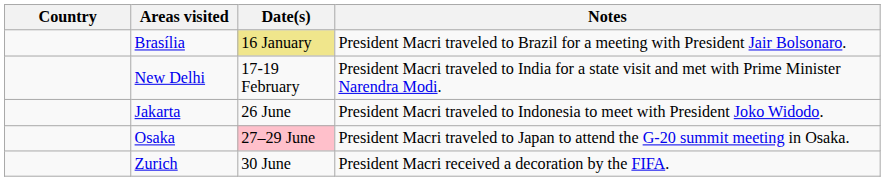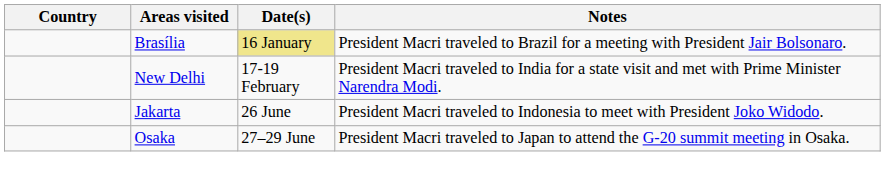 <table class="wikitable">
 <tr>
 <th width=120>Country</th>
 <th width=100>Areas visited</th>
 <th width=90>Date(s)</th>
 <th width=550>Notes</th>
 </tr>
 <tr>
 <td></td>
 <td><a href='#'>Brasília</a></td>
 <td style="background: khaki;">16 January</td>
 <td>President Macri traveled to Brazil for a meeting with President <a href='#'>Jair Bolsonaro</a>.</td>
 </tr>
 <tr>
 <td></td>
 <td><a href='#'>New Delhi</a></td>
 <td>17-19 February</td>
 <td>President Macri traveled to India for a state visit and met with Prime Minister <a href='#'>Narendra Modi</a>.</td>
 </tr>
 <tr>
 <td></td>
 <td><a href='#'>Jakarta</a></td>
 <td>26 June</td>
 <td>President Macri traveled to Indonesia to meet with President <a href='#'>Joko Widodo</a>.</td>
 </tr>
 <tr>
 <td></td>
 <td><a href='#'>Osaka</a></td>
-<td style="background: pink;">27–29 June</td>
+<td>27–29 June</td>
 <td>President Macri traveled to Japan to attend the <a href='#'>G-20 summit meeting</a> in Osaka.</td>
 </tr>
-<tr>
-<td></td>
-<td><a href='#'>Zurich</a></td>
-<td>30 June</td>
-<td>President Macri received a decoration by the <a href='#'>FIFA</a>.</td>
-</tr>
 </table>
